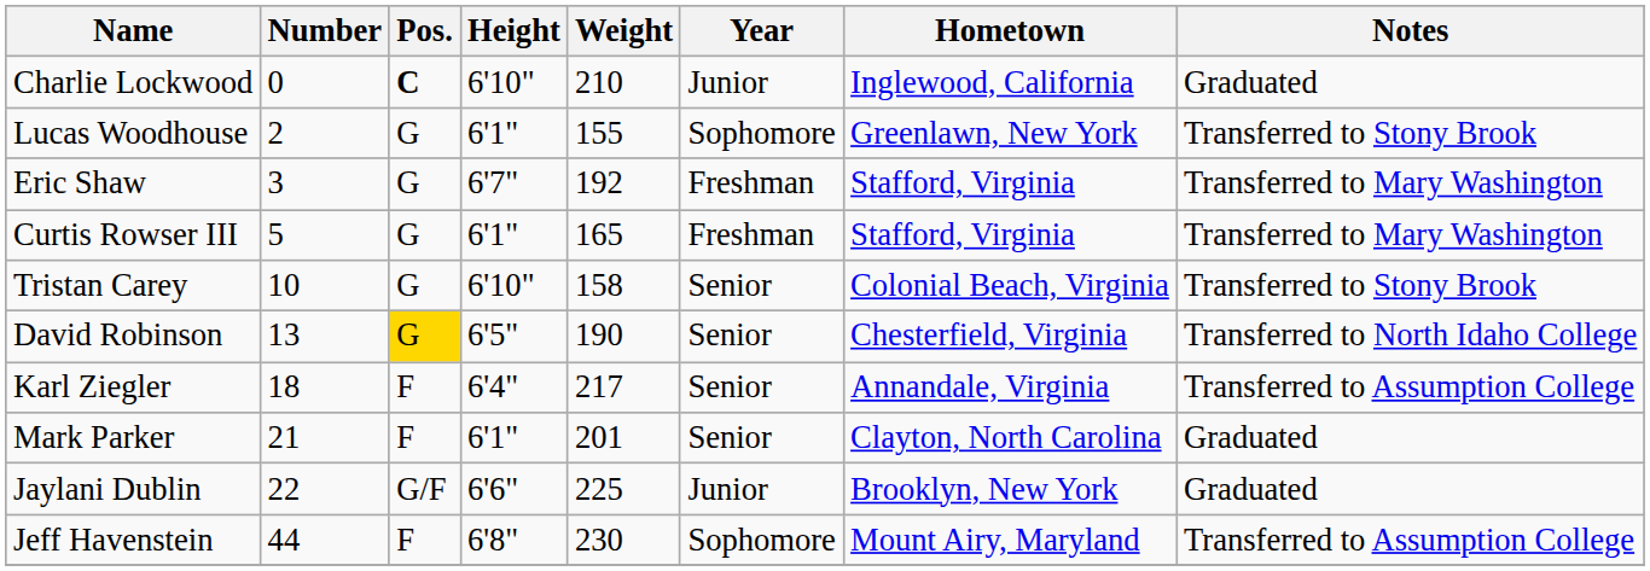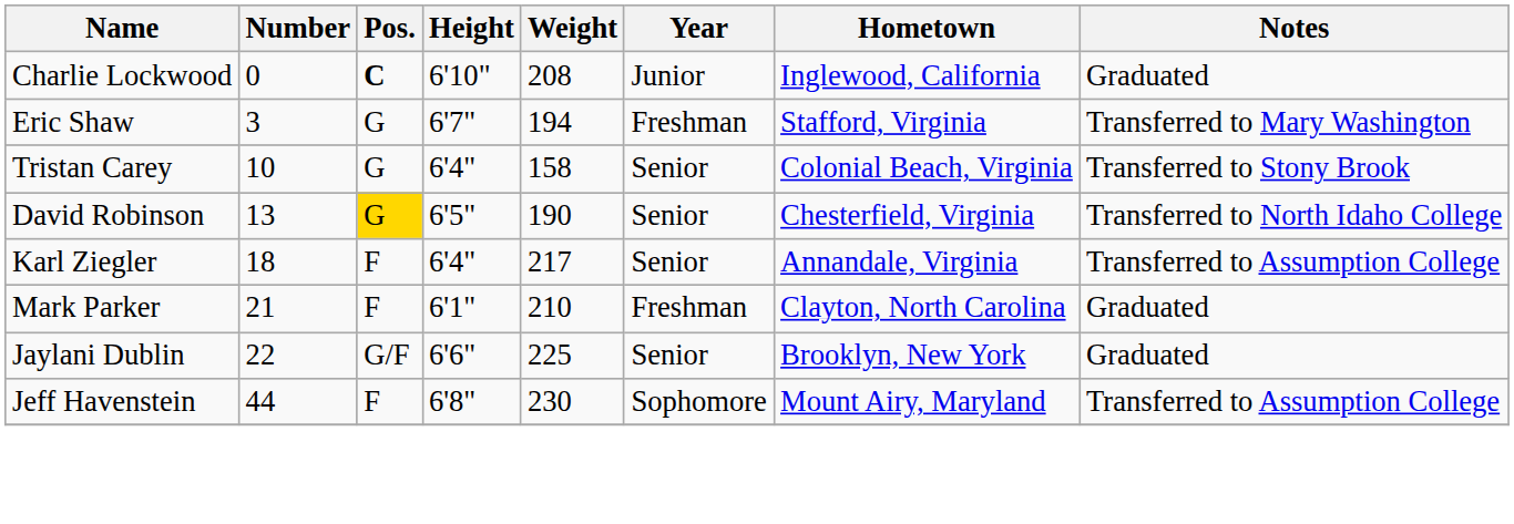 <table class="wikitable sortable" border="1">
 <tr>
 <th>Name</th>
 <th>Number</th>
 <th>Pos.</th>
 <th>Height</th>
 <th>Weight</th>
 <th>Year</th>
 <th>Hometown</th>
 <th class="unsortable">Notes</th>
 </tr>
 <tr>
 <td>Charlie Lockwood</td>
 <td>0</td>
 <td><strong>C</strong></td>
 <td>6'10"</td>
-<td>210</td>
+<td>208</td>
 <td>Junior</td>
 <td><a href='#'>Inglewood, California</a></td>
 <td>Graduated</td>
-</tr>
-<tr>
-<td>Lucas Woodhouse</td>
-<td>2</td>
-<td>G</td>
-<td>6'1"</td>
-<td>155</td>
-<td>Sophomore</td>
-<td><a href='#'>Greenlawn, New York</a></td>
-<td>Transferred to <a href='#'>Stony Brook</a></td>
 </tr>
 <tr>
 <td>Eric Shaw</td>
 <td>3</td>
 <td>G</td>
 <td>6'7"</td>
-<td>192</td>
-<td>Freshman</td>
-<td><a href='#'>Stafford, Virginia</a></td>
-<td>Transferred to <a href='#'>Mary Washington</a></td>
-</tr>
-<tr>
-<td>Curtis Rowser III</td>
-<td>5</td>
-<td>G</td>
-<td>6'1"</td>
-<td>165</td>
+<td>194</td>
 <td>Freshman</td>
 <td><a href='#'>Stafford, Virginia</a></td>
 <td>Transferred to <a href='#'>Mary Washington</a></td>
 </tr>
 <tr>
 <td>Tristan Carey</td>
 <td>10</td>
 <td>G</td>
-<td>6'10"</td>
+<td>6'4"</td>
 <td>158</td>
 <td>Senior</td>
 <td><a href='#'>Colonial Beach, Virginia</a></td>
 <td>Transferred to <a href='#'>Stony Brook</a></td>
 </tr>
 <tr>
 <td>David Robinson</td>
 <td>13</td>
 <td style="background: gold;">G</td>
 <td>6'5"</td>
 <td>190</td>
 <td>Senior</td>
 <td><a href='#'>Chesterfield, Virginia</a></td>
 <td>Transferred to <a href='#'>North Idaho College</a></td>
 </tr>
 <tr>
 <td>Karl Ziegler</td>
 <td>18</td>
 <td>F</td>
 <td>6'4"</td>
 <td>217</td>
 <td>Senior</td>
 <td><a href='#'>Annandale, Virginia</a></td>
 <td>Transferred to <a href='#'>Assumption College</a></td>
 </tr>
 <tr>
 <td>Mark Parker</td>
 <td>21</td>
 <td>F</td>
 <td>6'1"</td>
-<td>201</td>
-<td>Senior</td>
+<td>210</td>
+<td>Freshman</td>
 <td><a href='#'>Clayton, North Carolina</a></td>
 <td>Graduated</td>
 </tr>
 <tr>
 <td>Jaylani Dublin</td>
 <td>22</td>
 <td>G/F</td>
 <td>6'6"</td>
 <td>225</td>
-<td>Junior</td>
+<td>Senior</td>
 <td><a href='#'>Brooklyn, New York</a></td>
 <td>Graduated</td>
 </tr>
 <tr>
 <td>Jeff Havenstein</td>
 <td>44</td>
 <td>F</td>
 <td>6'8"</td>
 <td>230</td>
 <td>Sophomore</td>
 <td><a href='#'>Mount Airy, Maryland</a></td>
 <td>Transferred to <a href='#'>Assumption College</a></td>
 </tr>
 <tr>
 </tr>
 </table>
